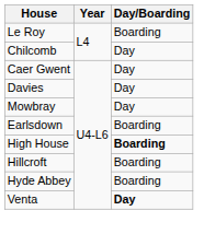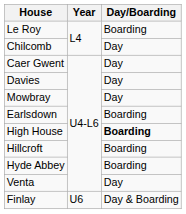 <table class="wikitable">
 <tr>
 <th>House</th>
 <th>Year</th>
 <th>Day/Boarding</th>
 </tr>
 <tr>
 <td>Le Roy</td>
 <td rowspan="2">L4</td>
 <td>Boarding</td>
 </tr>
 <tr>
 <td>Chilcomb</td>
 <td>Day</td>
 </tr>
 <tr>
 <td>Caer Gwent</td>
 <td rowspan="8">U4-L6</td>
 <td>Day</td>
 </tr>
 <tr>
 <td>Davies</td>
 <td>Day</td>
 </tr>
 <tr>
 <td>Mowbray</td>
 <td>Day</td>
 </tr>
 <tr>
 <td>Earlsdown</td>
 <td>Boarding</td>
 </tr>
 <tr>
 <td>High House</td>
 <td><strong>Boarding</strong></td>
 </tr>
 <tr>
 <td>Hillcroft</td>
 <td>Boarding</td>
 </tr>
 <tr>
 <td>Hyde Abbey</td>
 <td>Boarding</td>
 </tr>
 <tr>
 <td>Venta</td>
-<td><strong>Day</strong></td>
+<td>Day</td>
+</tr>
+<tr>
+<td>Finlay</td>
+<td>U6</td>
+<td>Day & Boarding</td>
 </tr>
 </table>
